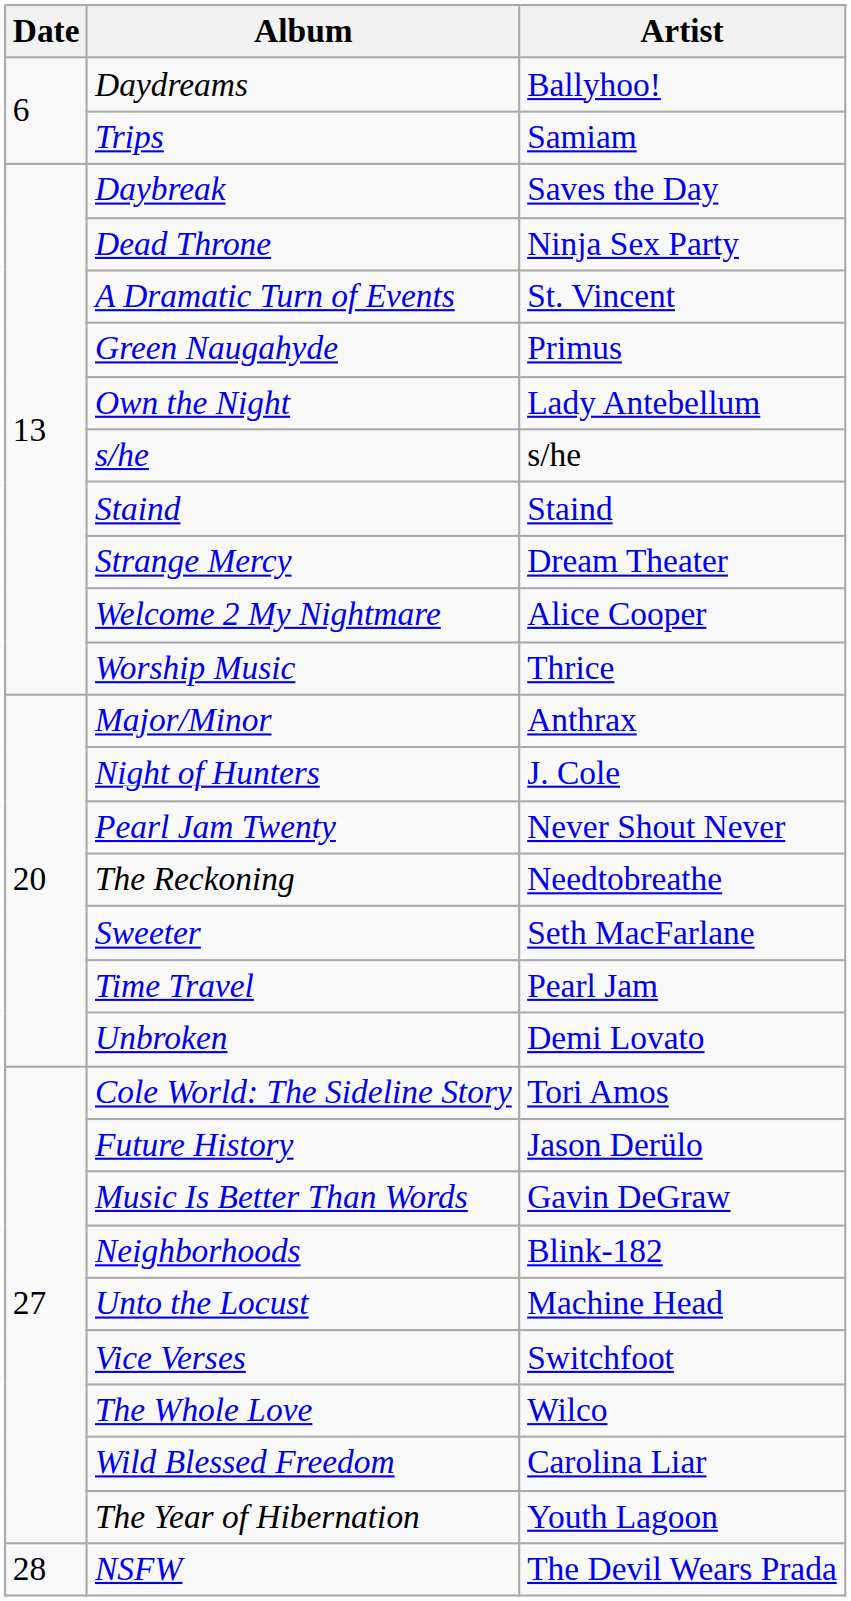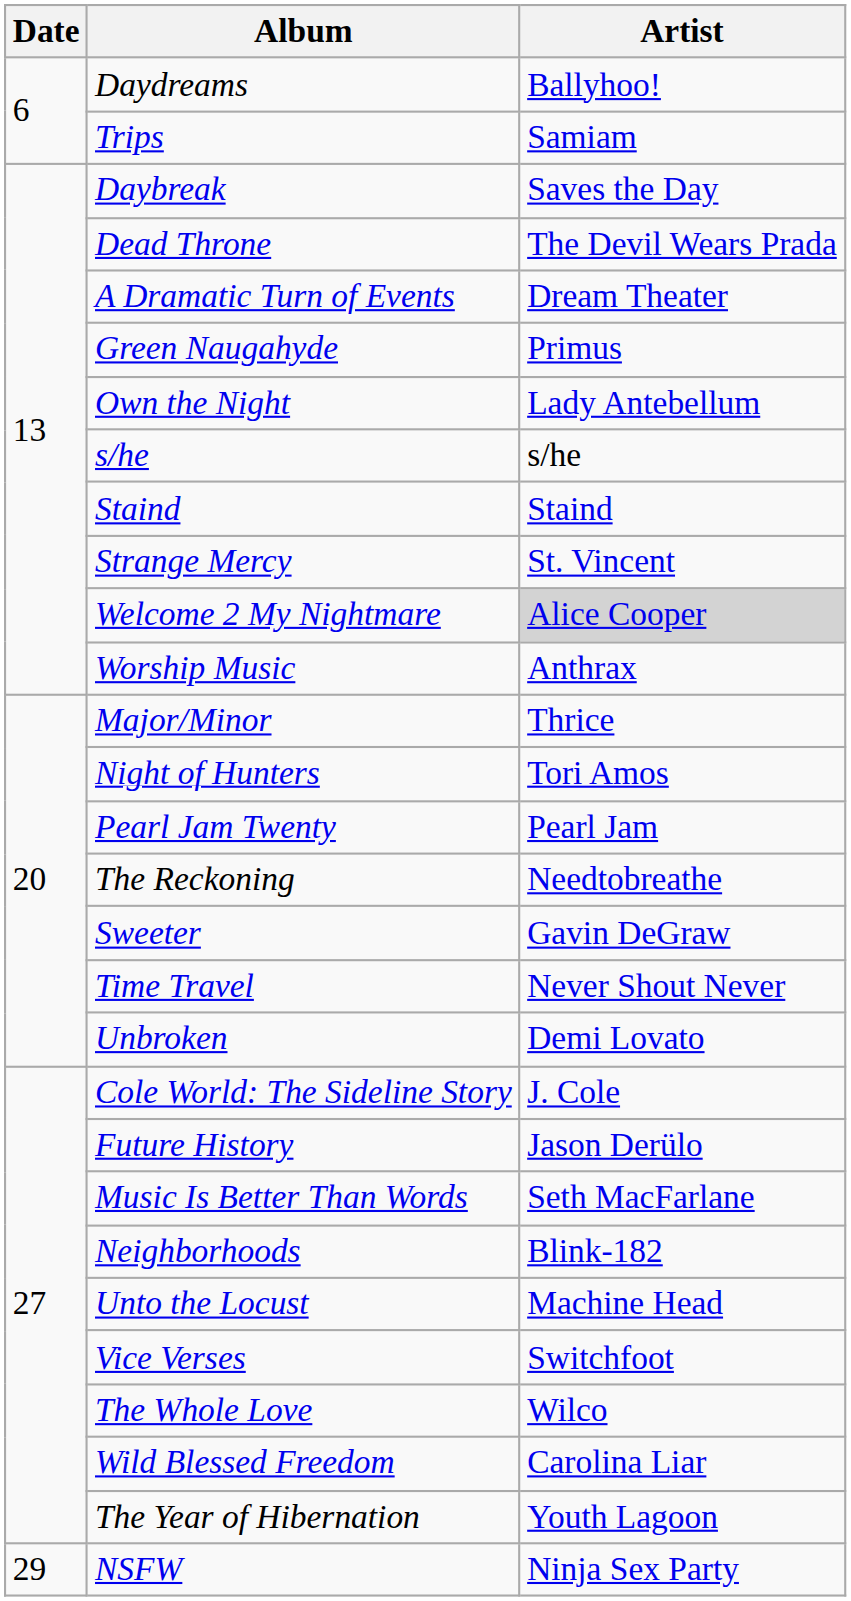 <table class="wikitable">
 <tr>
 <th>Date</th>
 <th>Album</th>
 <th>Artist</th>
 </tr>
 <tr>
 <td rowspan="2">6</td>
 <td><em>Daydreams</em></td>
 <td><a href='#'>Ballyhoo!</a></td>
 </tr>
 <tr>
 <td><em><a href='#'>Trips</a></em></td>
 <td><a href='#'>Samiam</a></td>
 </tr>
 <tr>
 <td rowspan="10">13</td>
 <td><em><a href='#'>Daybreak</a></em></td>
 <td><a href='#'>Saves the Day</a></td>
 </tr>
 <tr>
 <td><em><a href='#'>Dead Throne</a></em></td>
-<td><a href='#'>Ninja Sex Party</a></td>
+<td><a href='#'>The Devil Wears Prada</a></td>
 </tr>
 <tr>
 <td><em><a href='#'>A Dramatic Turn of Events</a></em></td>
-<td><a href='#'>St. Vincent</a></td>
+<td><a href='#'>Dream Theater</a></td>
 </tr>
 <tr>
 <td><em><a href='#'>Green Naugahyde</a></em></td>
 <td><a href='#'>Primus</a></td>
 </tr>
 <tr>
 <td><em><a href='#'>Own the Night</a></em></td>
 <td><a href='#'>Lady Antebellum</a></td>
 </tr>
 <tr>
 <td><em><a href='#'>s/he</a></em></td>
 <td>s/he </td>
 </tr>
 <tr>
 <td><em><a href='#'>Staind</a></em></td>
 <td><a href='#'>Staind</a></td>
 </tr>
 <tr>
 <td><em><a href='#'>Strange Mercy</a></em></td>
-<td><a href='#'>Dream Theater</a></td>
+<td><a href='#'>St. Vincent</a></td>
 </tr>
 <tr>
 <td><em><a href='#'>Welcome 2 My Nightmare</a></em></td>
-<td><a href='#'>Alice Cooper</a></td>
+<td style="background: lightgrey;"><a href='#'>Alice Cooper</a></td>
 </tr>
 <tr>
 <td><em><a href='#'>Worship Music</a></em></td>
-<td><a href='#'>Thrice</a></td>
+<td><a href='#'>Anthrax</a></td>
 </tr>
 <tr>
 <td rowspan="7">20</td>
 <td><em><a href='#'>Major/Minor</a></em></td>
-<td><a href='#'>Anthrax</a></td>
+<td><a href='#'>Thrice</a></td>
 </tr>
 <tr>
 <td><em><a href='#'>Night of Hunters</a></em></td>
-<td><a href='#'>J. Cole</a></td>
+<td><a href='#'>Tori Amos</a></td>
 </tr>
 <tr>
 <td><em><a href='#'>Pearl Jam Twenty</a></em></td>
-<td><a href='#'>Never Shout Never</a></td>
+<td><a href='#'>Pearl Jam</a></td>
 </tr>
 <tr>
 <td><em>The Reckoning</em></td>
 <td><a href='#'>Needtobreathe</a></td>
 </tr>
 <tr>
 <td><em><a href='#'>Sweeter</a></em></td>
-<td><a href='#'>Seth MacFarlane</a></td>
+<td><a href='#'>Gavin DeGraw</a></td>
 </tr>
 <tr>
 <td><em><a href='#'>Time Travel</a></em></td>
-<td><a href='#'>Pearl Jam</a></td>
+<td><a href='#'>Never Shout Never</a></td>
 </tr>
 <tr>
 <td><em><a href='#'>Unbroken</a></em></td>
 <td><a href='#'>Demi Lovato</a></td>
 </tr>
 <tr>
 <td rowspan="9">27</td>
 <td><em><a href='#'>Cole World: The Sideline Story</a></em></td>
-<td><a href='#'>Tori Amos</a></td>
+<td><a href='#'>J. Cole</a></td>
 </tr>
 <tr>
 <td><em><a href='#'>Future History</a></em></td>
 <td><a href='#'>Jason Derülo</a></td>
 </tr>
 <tr>
 <td><em><a href='#'>Music Is Better Than Words</a></em></td>
-<td><a href='#'>Gavin DeGraw</a></td>
+<td><a href='#'>Seth MacFarlane</a></td>
 </tr>
 <tr>
 <td><em><a href='#'>Neighborhoods</a></em></td>
 <td><a href='#'>Blink-182</a></td>
 </tr>
 <tr>
 <td><em><a href='#'>Unto the Locust</a></em></td>
 <td><a href='#'>Machine Head</a></td>
 </tr>
 <tr>
 <td><em><a href='#'>Vice Verses</a></em></td>
 <td><a href='#'>Switchfoot</a></td>
 </tr>
 <tr>
 <td><em><a href='#'>The Whole Love</a></em></td>
 <td><a href='#'>Wilco</a></td>
 </tr>
 <tr>
 <td><em><a href='#'>Wild Blessed Freedom</a></em></td>
 <td><a href='#'>Carolina Liar</a></td>
 </tr>
 <tr>
 <td><em>The Year of Hibernation</em></td>
 <td><a href='#'>Youth Lagoon</a></td>
 </tr>
 <tr>
-<td>28</td>
+<td>29</td>
 <td><em><a href='#'>NSFW</a></em></td>
-<td><a href='#'>The Devil Wears Prada</a></td>
+<td><a href='#'>Ninja Sex Party</a></td>
 </tr>
 </table>
